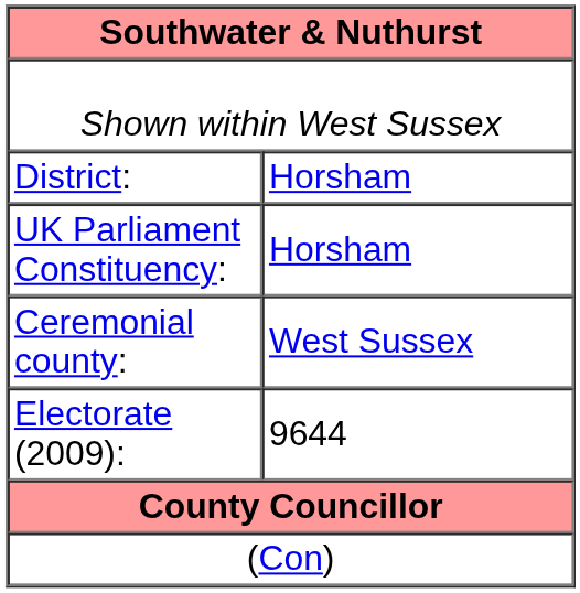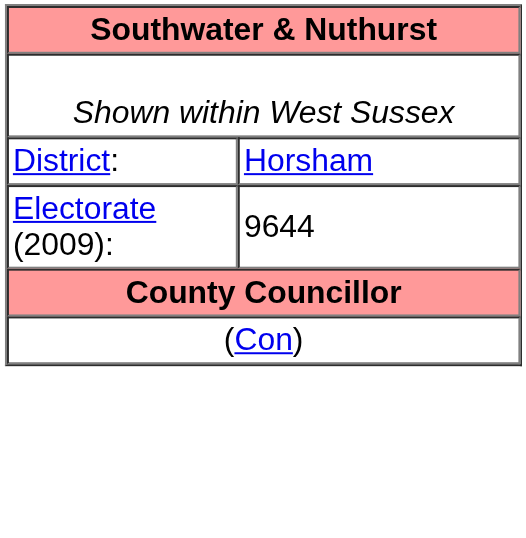 <table class="vcard" border=1 cellpadding=2 cellspacing=0 align=right width=260 style=margin-left:0.5em;>
 <tr>
 <th class="fn org" colspan=2 align=center bgcolor="#ff9999"><strong>Southwater & Nuthurst</strong></th>
 </tr>
 <tr>
 <td colspan=2 align=center><br><em>Shown within West Sussex</em></td>
 </tr>
 <tr class="note">
 <td width="45%"><a href='#'>District</a>:</td>
 <td><a href='#'>Horsham</a></td>
 </tr>
 <tr class="note">
-<td><a href='#'>UK Parliament Constituency</a>:</td>
-<td><a href='#'>Horsham</a></td>
-</tr>
-<tr class="note">
-<td><a href='#'>Ceremonial county</a>:</td>
-<td><a href='#'>West Sussex</a></td>
-</tr>
-<tr class="note">
 <td><a href='#'>Electorate</a> (2009):</td>
 <td>9644</td>
 </tr>
 <tr>
 <th colspan=2 align=center bgcolor="#ff9999">County Councillor</th>
 </tr>
 <tr>
 <td colspan=2 align=center> (<a href='#'>Con</a>)</td>
 </tr>
 </table>
